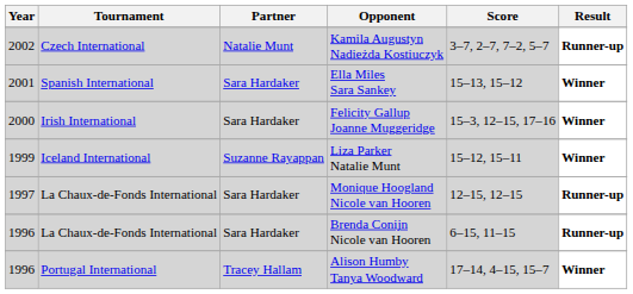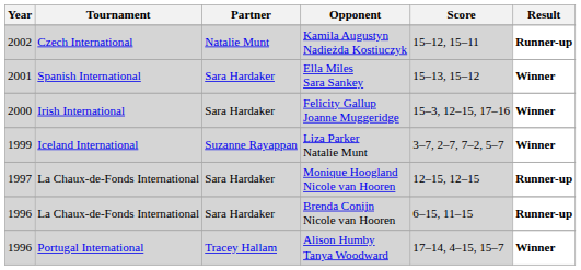 <table class="sortable wikitable" style="font-size: 90%;">
 <tr>
 <th>Year</th>
 <th>Tournament</th>
 <th>Partner</th>
 <th>Opponent</th>
 <th>Score</th>
 <th>Result</th>
 </tr>
 <tr>
 </tr>
 <tr style="background:#D5D5D5">
 <td align="center">2002</td>
 <td align="left"><a href='#'>Czech International</a></td>
 <td align="left"> <a href='#'>Natalie Munt</a></td>
 <td align="left"> <a href='#'>Kamila Augustyn</a> <br>  <a href='#'>Nadieżda Kostiuczyk</a></td>
-<td align="left">3–7, 2–7, 7–2, 5–7</td>
+<td align="left">15–12, 15–11</td>
 <td style="text-align:left; background:white"> <strong>Runner-up</strong></td>
 </tr>
 <tr>
 </tr>
 <tr style="background:#D5D5D5">
 <td align="center">2001</td>
 <td align="left"><a href='#'>Spanish International</a></td>
 <td align="left"> <a href='#'>Sara Hardaker</a></td>
 <td align="left"> <a href='#'>Ella Miles</a> <br>  <a href='#'>Sara Sankey</a></td>
 <td align="left">15–13, 15–12</td>
 <td style="text-align:left; background:white"> <strong>Winner</strong></td>
 </tr>
 <tr>
 </tr>
 <tr style="background:#D5D5D5">
 <td align="center">2000</td>
 <td align="left"><a href='#'>Irish International</a></td>
 <td align="left"> Sara Hardaker</td>
 <td align="left"> <a href='#'>Felicity Gallup</a> <br>  <a href='#'>Joanne Muggeridge</a></td>
 <td align="left">15–3, 12–15, 17–16</td>
 <td style="text-align:left; background:white"> <strong>Winner</strong></td>
 </tr>
 <tr>
 </tr>
 <tr style="background:#D5D5D5">
 <td align="center">1999</td>
 <td align="left"><a href='#'>Iceland International</a></td>
 <td align="left"> <a href='#'>Suzanne Rayappan</a></td>
 <td align="left"> <a href='#'>Liza Parker</a> <br>  Natalie Munt</td>
-<td align="left">15–12, 15–11</td>
+<td align="left">3–7, 2–7, 7–2, 5–7</td>
 <td style="text-align:left; background:white"> <strong>Winner</strong></td>
 </tr>
 <tr>
 </tr>
 <tr style="background:#D5D5D5">
 <td align="center">1997</td>
 <td align="left">La Chaux-de-Fonds International</td>
 <td align="left"> Sara Hardaker</td>
 <td align="left"> <a href='#'>Monique Hoogland</a> <br>  <a href='#'>Nicole van Hooren</a></td>
 <td align="left">12–15, 12–15</td>
 <td style="text-align:left; background:white"> <strong>Runner-up</strong></td>
 </tr>
 <tr>
 </tr>
 <tr style="background:#D5D5D5">
 <td align="center">1996</td>
 <td align="left">La Chaux-de-Fonds International</td>
 <td align="left"> Sara Hardaker</td>
 <td align="left"> <a href='#'>Brenda Conijn</a> <br>  Nicole van Hooren</td>
 <td align="left">6–15, 11–15</td>
 <td style="text-align:left; background:white"> <strong>Runner-up</strong></td>
 </tr>
 <tr>
 </tr>
 <tr style="background:#D5D5D5">
 <td align="center">1996</td>
 <td align="left"><a href='#'>Portugal International</a></td>
 <td align="left"> <a href='#'>Tracey Hallam</a></td>
 <td align="left"> <a href='#'>Alison Humby</a> <br>  <a href='#'>Tanya Woodward</a></td>
 <td align="left">17–14, 4–15, 15–7</td>
 <td style="text-align:left; background:white"> <strong>Winner</strong></td>
 </tr>
 </table>
